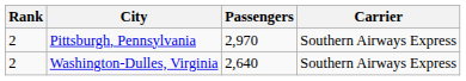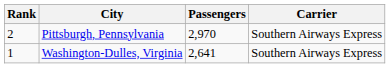 <table class="wikitable">
 <tr>
 <th>Rank</th>
 <th>City</th>
 <th>Passengers</th>
 <th>Carrier</th>
 </tr>
 <tr>
 <td>2</td>
 <td><a href='#'>Pittsburgh, Pennsylvania</a></td>
 <td>2,970</td>
 <td>Southern Airways Express</td>
 </tr>
 <tr>
-<td>2</td>
+<td>1</td>
 <td><a href='#'>Washington-Dulles, Virginia</a></td>
-<td>2,640</td>
+<td>2,641</td>
 <td>Southern Airways Express</td>
 </tr>
 </table>
